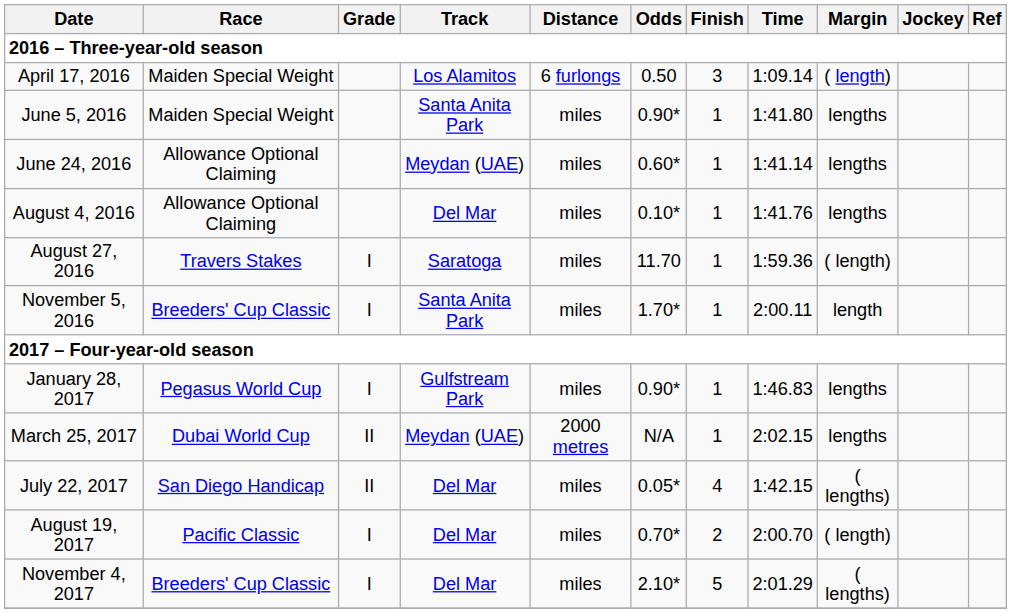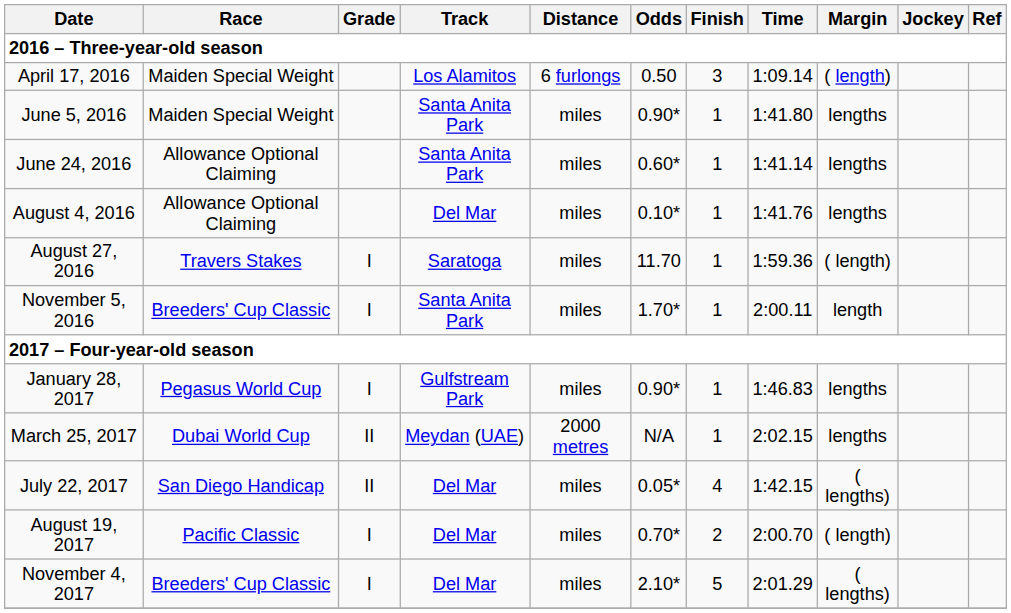 <table class = "wikitable sortable" style="text-align:center; width:90%; font-size:90%">
 <tr>
 <th scope="col">Date</th>
 <th scope="col">Race</th>
 <th scope="col">Grade</th>
 <th scope="col">Track</th>
 <th scope="col">Distance</th>
 <th scope="col">Odds</th>
 <th scope="col">Finish</th>
 <th scope="col">Time</th>
 <th scope="col">Margin</th>
 <th scope="col">Jockey</th>
 <th scope="col">Ref</th>
 </tr>
 <tr style="background-color:white">
 <td align="left" colspan=12><strong>2016 – Three-year-old season</strong></td>
 </tr>
 <tr>
 <td>April 17, 2016</td>
 <td>Maiden Special Weight</td>
 <td></td>
 <td><a href='#'>Los Alamitos</a></td>
 <td>6 <a href='#'>furlongs</a></td>
 <td> 0.50</td>
 <td>3</td>
 <td>1:09.14</td>
 <td>( <a href='#'>length</a>)</td>
 <td></td>
 <td></td>
 </tr>
 <tr>
 <td>June 5, 2016</td>
 <td>Maiden Special Weight</td>
 <td></td>
 <td><a href='#'>Santa Anita Park</a></td>
 <td> miles</td>
 <td> 0.90*</td>
 <td>1</td>
 <td>1:41.80</td>
 <td> lengths</td>
 <td></td>
 <td></td>
 </tr>
 <tr>
 <td>June 24, 2016</td>
 <td>Allowance Optional Claiming</td>
 <td></td>
-<td><a href='#'>Meydan</a> (<a href='#'>UAE</a>)</td>
+<td><a href='#'>Santa Anita Park</a></td>
 <td> miles</td>
 <td> 0.60*</td>
 <td>1</td>
 <td>1:41.14</td>
 <td>  lengths</td>
 <td></td>
 <td></td>
 </tr>
 <tr>
 <td>August 4, 2016</td>
 <td>Allowance Optional Claiming</td>
 <td></td>
 <td><a href='#'>Del Mar</a></td>
 <td> miles</td>
 <td> 0.10*</td>
 <td>1</td>
 <td>1:41.76</td>
 <td>  lengths</td>
 <td></td>
 <td></td>
 </tr>
 <tr>
 <td>August 27, 2016</td>
 <td><a href='#'>Travers Stakes</a></td>
 <td>I</td>
 <td><a href='#'>Saratoga</a></td>
 <td>  miles</td>
 <td> 11.70</td>
 <td>1</td>
 <td>1:59.36</td>
 <td>( length)</td>
 <td></td>
 <td></td>
 </tr>
 <tr>
 <td>November 5, 2016</td>
 <td><a href='#'>Breeders' Cup Classic</a></td>
 <td>I</td>
 <td><a href='#'>Santa Anita Park</a></td>
 <td> miles</td>
 <td> 1.70*</td>
 <td>1</td>
 <td>2:00.11</td>
 <td>  length</td>
 <td></td>
 <td></td>
 </tr>
 <tr style="background-color:white">
 <td align="left" colspan=12><strong>2017 – Four-year-old season</strong></td>
 </tr>
 <tr>
 <td>January 28, 2017</td>
 <td><a href='#'>Pegasus World Cup</a></td>
 <td>I</td>
 <td><a href='#'>Gulfstream Park</a></td>
 <td> miles</td>
 <td> 0.90*</td>
 <td>1</td>
 <td>1:46.83</td>
 <td>  lengths</td>
 <td></td>
 <td></td>
 </tr>
 <tr>
 <td>March 25, 2017</td>
 <td><a href='#'>Dubai World Cup</a></td>
 <td>II</td>
 <td><a href='#'>Meydan</a> (<a href='#'>UAE</a>)</td>
 <td> 2000 <a href='#'>metres</a></td>
 <td> N/A</td>
 <td>1</td>
 <td>2:02.15</td>
 <td>  lengths</td>
 <td></td>
 <td></td>
 </tr>
 <tr>
 <td>July 22, 2017</td>
 <td><a href='#'>San Diego Handicap</a></td>
 <td>II</td>
 <td><a href='#'>Del Mar</a></td>
 <td> miles</td>
 <td> 0.05*</td>
 <td>4</td>
 <td>1:42.15</td>
 <td>( lengths)</td>
 <td></td>
 <td></td>
 </tr>
 <tr>
 <td>August 19, 2017</td>
 <td><a href='#'>Pacific Classic</a></td>
 <td>I</td>
 <td><a href='#'>Del Mar</a></td>
 <td> miles</td>
 <td> 0.70*</td>
 <td>2</td>
 <td>2:00.70</td>
 <td>( length)</td>
 <td></td>
 <td></td>
 </tr>
 <tr>
 <td>November 4, 2017</td>
 <td><a href='#'>Breeders' Cup Classic</a></td>
 <td>I</td>
 <td><a href='#'>Del Mar</a></td>
 <td> miles</td>
 <td> 2.10*</td>
 <td>5</td>
 <td>2:01.29</td>
 <td>( lengths)</td>
 <td></td>
 <td></td>
 </tr>
 <tr>
 </tr>
 </table>
